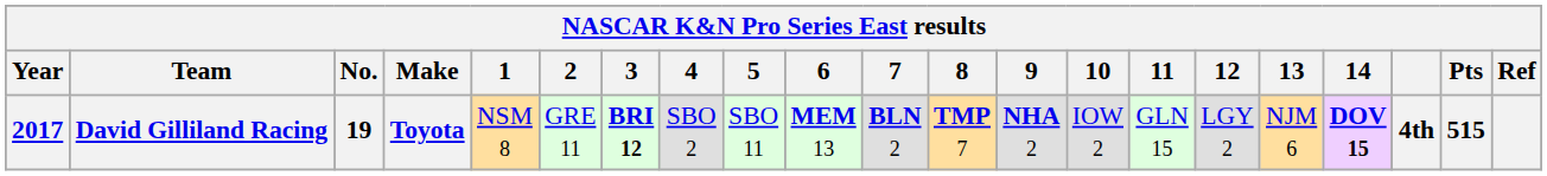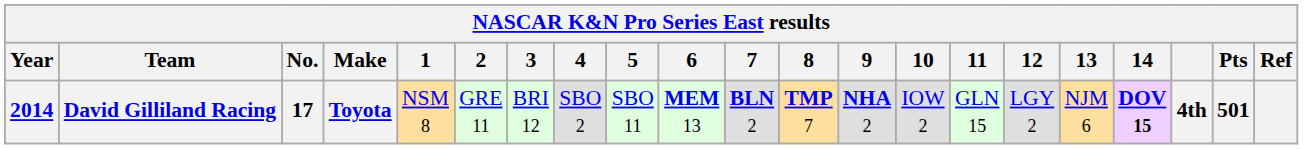 <table class="wikitable" style="text-align:center; font-size:75%">
 <tr>
 <th colspan=21><a href='#'>NASCAR K&N Pro Series East</a> results</th>
 </tr>
 <tr>
 <th>Year</th>
 <th>Team</th>
 <th>No.</th>
 <th>Make</th>
 <th>1</th>
 <th>2</th>
 <th>3</th>
 <th>4</th>
 <th>5</th>
 <th>6</th>
 <th>7</th>
 <th>8</th>
 <th>9</th>
 <th>10</th>
 <th>11</th>
 <th>12</th>
 <th>13</th>
 <th>14</th>
 <th></th>
 <th>Pts</th>
 <th>Ref</th>
 </tr>
 <tr>
-<th><a href='#'>2017</a></th>
+<th><a href='#'>2014</a></th>
 <th><a href='#'>David Gilliland Racing</a></th>
-<th>19</th>
+<th>17</th>
 <th><a href='#'>Toyota</a></th>
 <td style="background:#FFDF9F;"><a href='#'>NSM</a><br><small>8</small></td>
 <td style="background:#DFFFDF;"><a href='#'>GRE</a><br><small>11</small></td>
-<td style="background:#DFFFDF;"><strong><a href='#'>BRI</a><br><small>12</small></strong></td>
+<td style="background:#DFFFDF;"><a href='#'>BRI</a><br><small>12</small></td>
 <td style="background:#DFDFDF;"><a href='#'>SBO</a><br><small>2</small></td>
 <td style="background:#DFFFDF;"><a href='#'>SBO</a><br><small>11</small></td>
 <td style="background:#DFFFDF;"><strong><a href='#'>MEM</a></strong><br><small>13</small></td>
 <td style="background:#DFDFDF;"><strong><a href='#'>BLN</a></strong><br><small>2</small></td>
 <td style="background:#FFDF9F;"><strong><a href='#'>TMP</a></strong><br><small>7</small></td>
 <td style="background:#DFDFDF;"><strong><a href='#'>NHA</a></strong><br><small>2</small></td>
 <td style="background:#DFDFDF;"><a href='#'>IOW</a><br><small>2</small></td>
 <td style="background:#DFFFDF;"><a href='#'>GLN</a><br><small>15</small></td>
 <td style="background:#DFDFDF;"><a href='#'>LGY</a><br><small>2</small></td>
 <td style="background:#FFDF9F;"><a href='#'>NJM</a><br><small>6</small></td>
 <td style="background:#EFCFFF;"><strong><a href='#'>DOV</a><br><small>15</small></strong></td>
 <th>4th</th>
-<th>515</th>
+<th>501</th>
 <th></th>
 </tr>
 </table>
